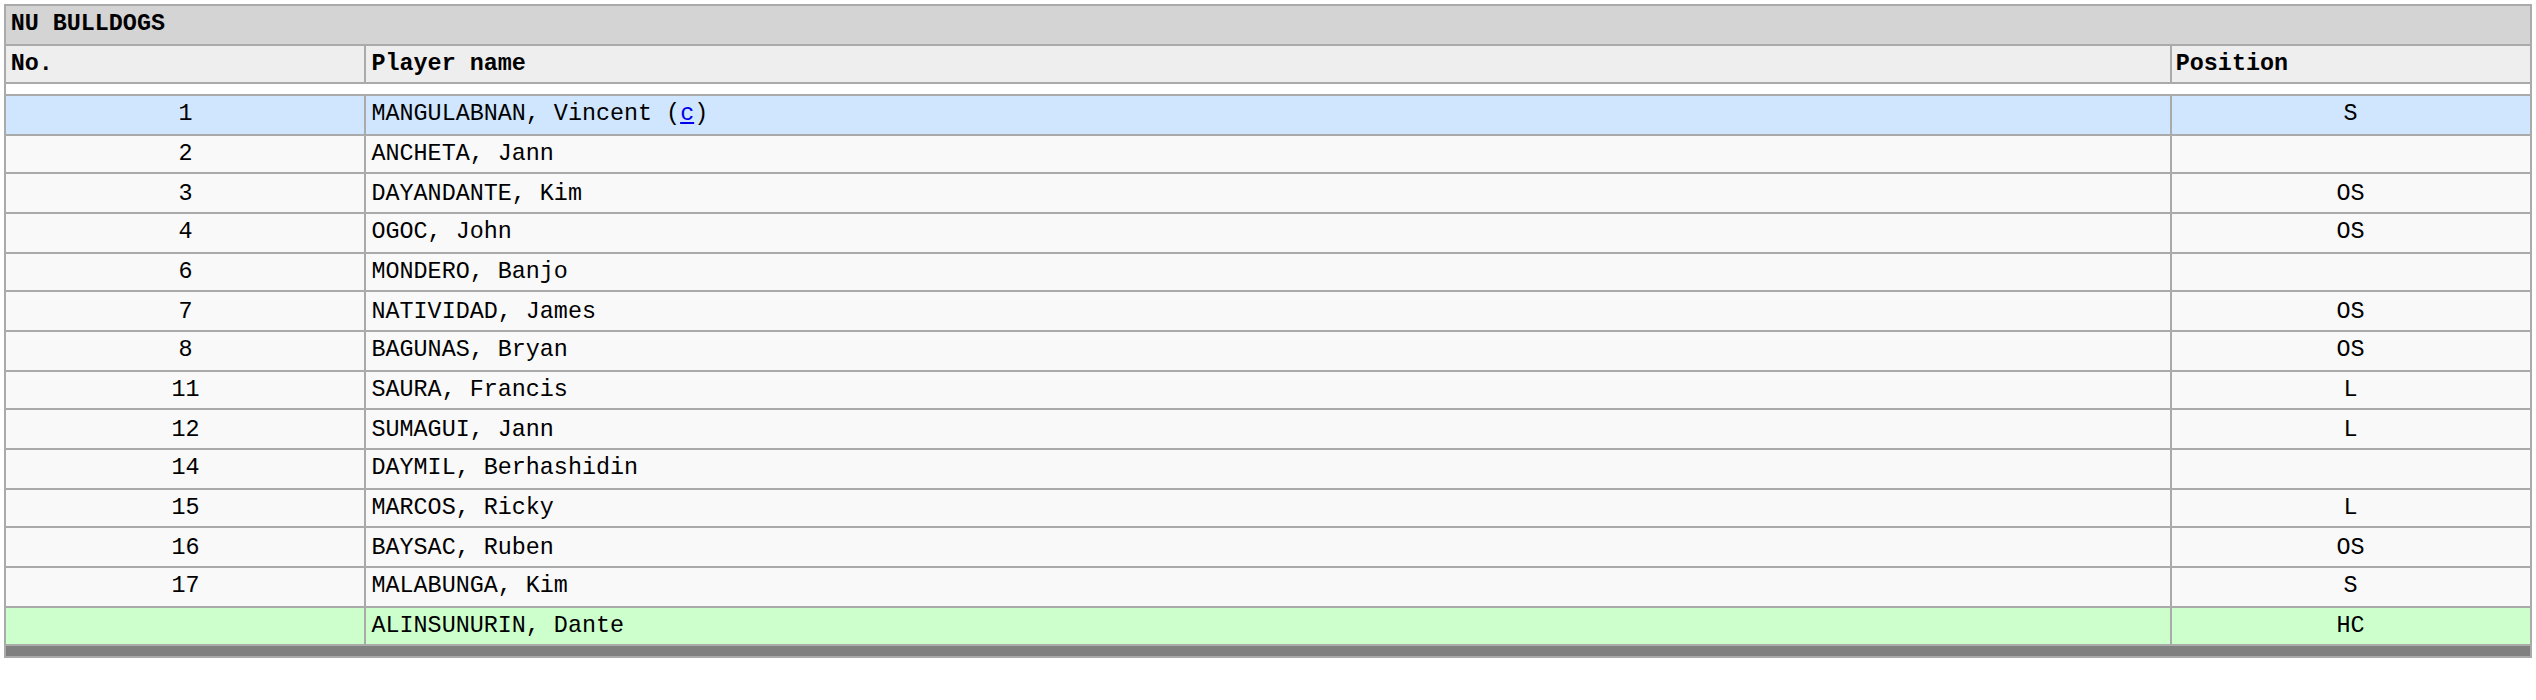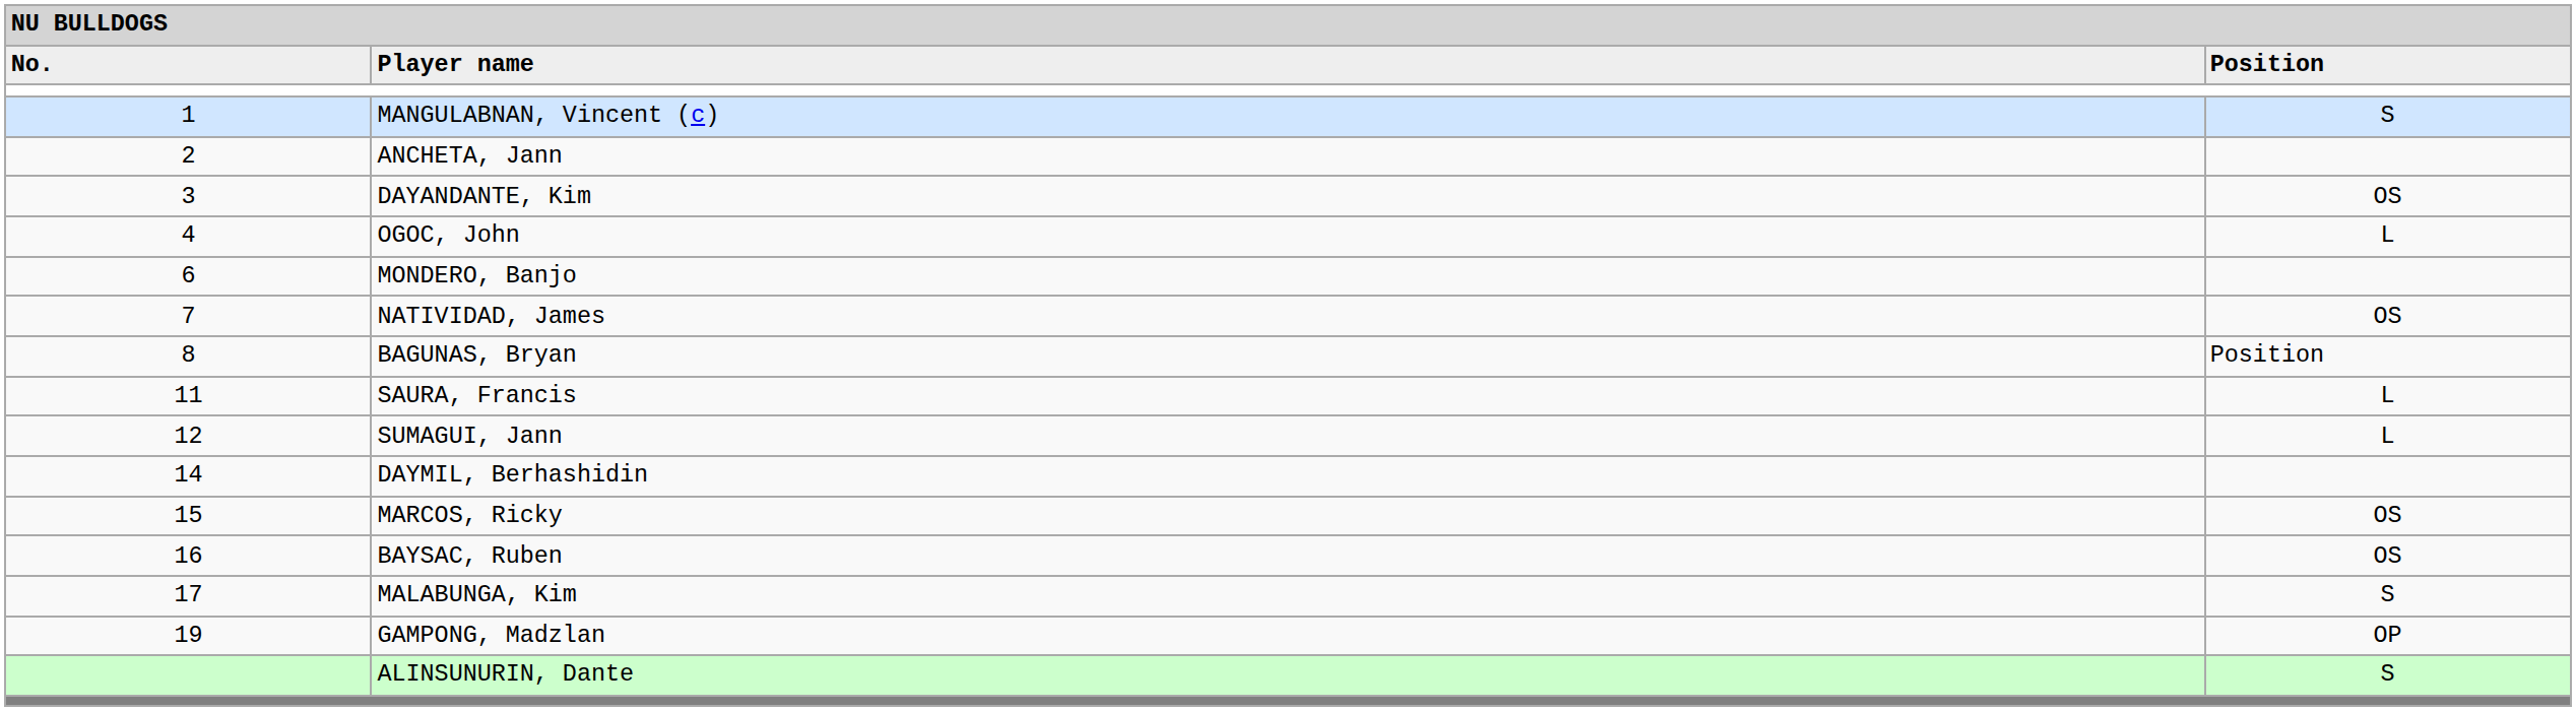 <table class="wikitable collapsible collapsed" style="font-size:90%; width:100%;">
 <tr>
 <th style="background:#D4D4D4; text-align:left;" colspan=3> NU BULLDOGS</th>
 </tr>
 <tr style="background:#EEEEEE; font-weight:bold;">
 <td width=10%>No.</td>
 <td width=50%>Player name</td>
 <td width=10%>Position</td>
 </tr>
 <tr style="background:#FFFFFF;">
 <td colspan=3 align=center></td>
 </tr>
 <tr bgcolor=#D0E6FF>
 <td align=center>1</td>
 <td>MANGULABNAN, Vincent (<a href='#'>c</a>)</td>
 <td align=center>S</td>
 </tr>
 <tr>
 <td align=center>2</td>
 <td>ANCHETA, Jann</td>
 <td align=center></td>
 </tr>
 <tr>
 <td align=center>3</td>
 <td>DAYANDANTE, Kim</td>
 <td align=center>OS</td>
 </tr>
 <tr>
 <td align=center>4</td>
 <td>OGOC, John</td>
-<td align=center>OS</td>
+<td align=center>L</td>
 </tr>
 <tr>
 <td align=center>6</td>
 <td>MONDERO, Banjo</td>
 <td align=center></td>
 </tr>
 <tr>
 <td align=center>7</td>
 <td>NATIVIDAD, James</td>
 <td align=center>OS</td>
 </tr>
 <tr>
 <td align=center>8</td>
 <td>BAGUNAS, Bryan</td>
-<td align=center>OS</td>
+<td width=10%>Position</td>
 </tr>
 <tr>
 <td align=center>11</td>
 <td>SAURA, Francis</td>
 <td align=center>L</td>
 </tr>
 <tr>
 <td align=center>12</td>
 <td>SUMAGUI, Jann</td>
 <td align=center>L</td>
 </tr>
 <tr>
 <td align=center>14</td>
 <td>DAYMIL, Berhashidin</td>
 <td align=center></td>
 </tr>
 <tr>
 <td align=center>15</td>
 <td>MARCOS, Ricky</td>
-<td align=center>L</td>
+<td align=center>OS</td>
 </tr>
 <tr>
 <td align=center>16</td>
 <td>BAYSAC, Ruben</td>
 <td align=center>OS</td>
 </tr>
 <tr>
 <td align=center>17</td>
 <td>MALABUNGA, Kim</td>
 <td align=center>S</td>
 </tr>
+<tr>
+<td align=center>19</td>
+<td>GAMPONG, Madzlan</td>
+<td align=center>OP</td>
+</tr>
 <tr bgcolor=#ccffcc>
 <td align=center></td>
 <td>ALINSUNURIN, Dante</td>
-<td align=center>HC</td>
+<td align=center>S</td>
 </tr>
 <tr>
 <th style="background:gray;" colspan=3></th>
 </tr>
 <tr>
 </tr>
 </table>
